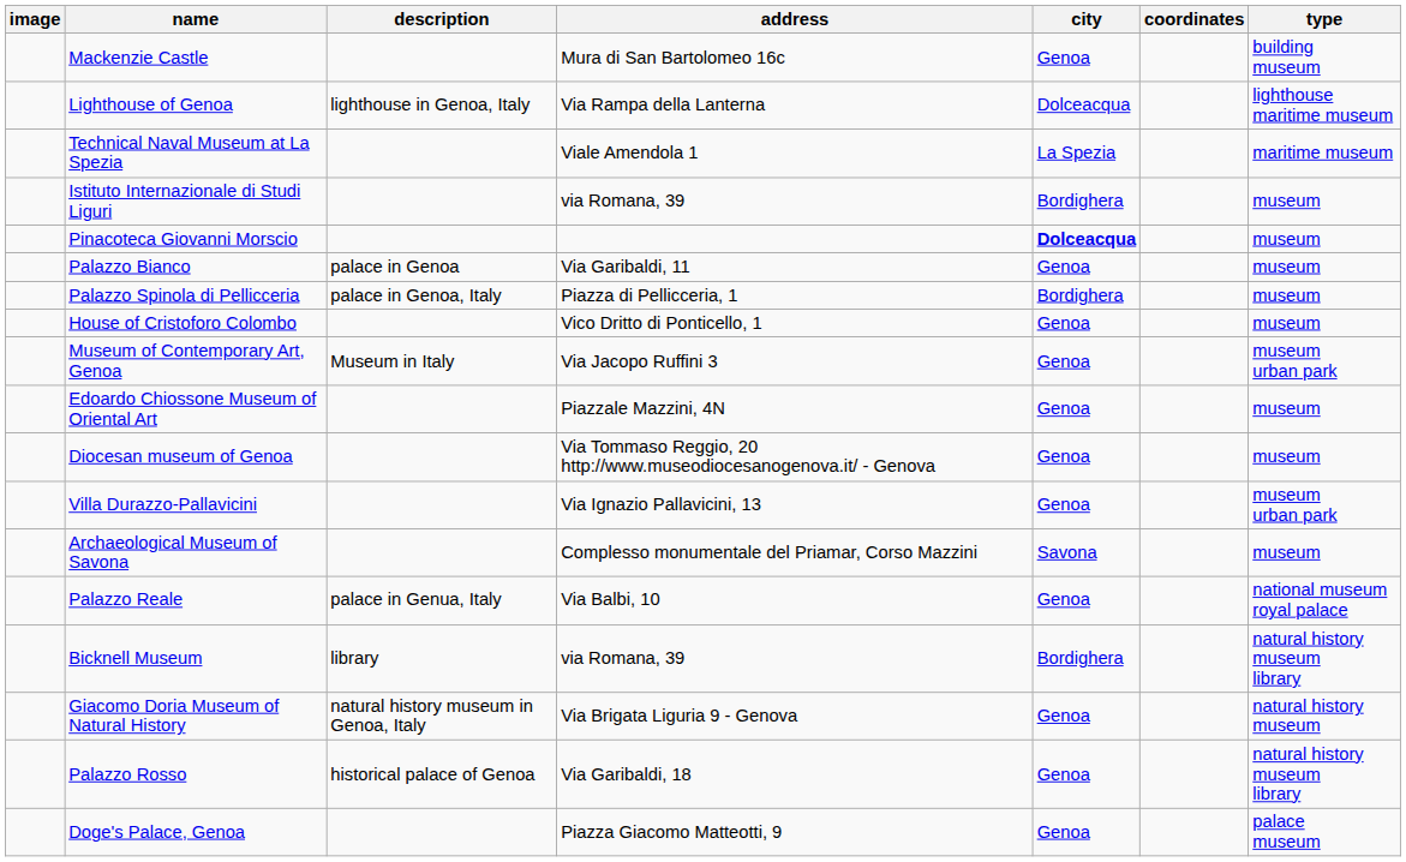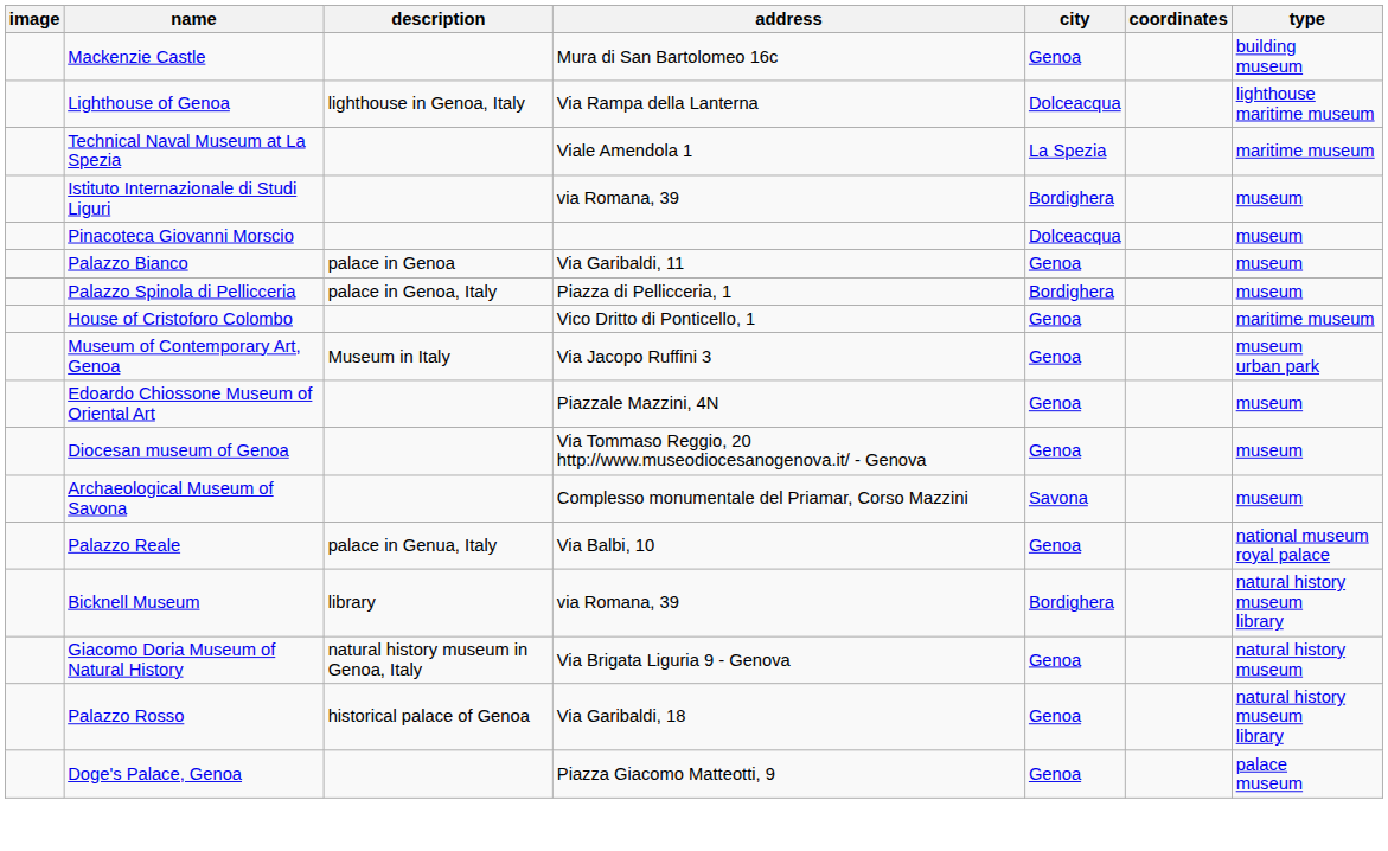 <table class='wikitable sortable' style='width:100%'>
 <tr>
 <th>image</th>
 <th>name</th>
 <th>description</th>
 <th>address</th>
 <th>city</th>
 <th>coordinates</th>
 <th>type</th>
 </tr>
 <tr>
 <td></td>
 <td><a href='#'>Mackenzie Castle</a></td>
 <td></td>
 <td>Mura di San Bartolomeo 16c</td>
 <td><a href='#'>Genoa</a></td>
 <td></td>
 <td><a href='#'>building</a><br><a href='#'>museum</a></td>
 </tr>
 <tr>
 <td></td>
 <td><a href='#'>Lighthouse of Genoa</a></td>
 <td>lighthouse in Genoa, Italy</td>
 <td>Via Rampa della Lanterna</td>
 <td><a href='#'>Dolceacqua</a></td>
 <td></td>
 <td><a href='#'>lighthouse</a><br><a href='#'>maritime museum</a></td>
 </tr>
 <tr>
 <td></td>
 <td><a href='#'>Technical Naval Museum at La Spezia</a></td>
 <td></td>
 <td>Viale Amendola 1</td>
 <td><a href='#'>La Spezia</a></td>
 <td></td>
 <td><a href='#'>maritime museum</a></td>
 </tr>
 <tr>
 <td></td>
 <td><a href='#'>Istituto Internazionale di Studi Liguri</a></td>
 <td></td>
 <td>via Romana, 39</td>
 <td><a href='#'>Bordighera</a></td>
 <td></td>
 <td><a href='#'>museum</a></td>
 </tr>
 <tr>
 <td></td>
 <td><a href='#'>Pinacoteca Giovanni Morscio</a></td>
 <td></td>
 <td></td>
-<td><strong><a href='#'>Dolceacqua</a></strong></td>
+<td><a href='#'>Dolceacqua</a></td>
 <td></td>
 <td><a href='#'>museum</a></td>
 </tr>
 <tr>
 <td></td>
 <td><a href='#'>Palazzo Bianco</a></td>
 <td>palace in Genoa</td>
 <td>Via Garibaldi, 11</td>
 <td><a href='#'>Genoa</a></td>
 <td></td>
 <td><a href='#'>museum</a></td>
 </tr>
 <tr>
 <td></td>
 <td><a href='#'>Palazzo Spinola di Pellicceria</a></td>
 <td>palace in Genoa, Italy</td>
 <td>Piazza di Pellicceria, 1</td>
 <td><a href='#'>Bordighera</a></td>
 <td></td>
 <td><a href='#'>museum</a></td>
 </tr>
 <tr>
 <td></td>
 <td><a href='#'>House of Cristoforo Colombo</a></td>
 <td></td>
 <td>Vico Dritto di Ponticello, 1</td>
 <td><a href='#'>Genoa</a></td>
 <td></td>
-<td><a href='#'>museum</a></td>
+<td><a href='#'>maritime museum</a></td>
 </tr>
 <tr>
 <td></td>
 <td><a href='#'>Museum of Contemporary Art, Genoa</a></td>
 <td>Museum in Italy</td>
 <td>Via Jacopo Ruffini 3</td>
 <td><a href='#'>Genoa</a></td>
 <td></td>
 <td><a href='#'>museum</a><br><a href='#'>urban park</a></td>
 </tr>
 <tr>
 <td></td>
 <td><a href='#'>Edoardo Chiossone Museum of Oriental Art</a></td>
 <td></td>
 <td>Piazzale Mazzini, 4N</td>
 <td><a href='#'>Genoa</a></td>
 <td></td>
 <td><a href='#'>museum</a></td>
 </tr>
 <tr>
 <td></td>
 <td><a href='#'>Diocesan museum of Genoa</a></td>
 <td></td>
 <td>Via Tommaso Reggio, 20 http://www.museodiocesanogenova.it/ - Genova</td>
 <td><a href='#'>Genoa</a></td>
 <td></td>
 <td><a href='#'>museum</a></td>
-</tr>
-<tr>
-<td></td>
-<td><a href='#'>Villa Durazzo-Pallavicini</a></td>
-<td></td>
-<td>Via Ignazio Pallavicini, 13</td>
-<td><a href='#'>Genoa</a></td>
-<td></td>
-<td><a href='#'>museum</a><br><a href='#'>urban park</a></td>
 </tr>
 <tr>
 <td></td>
 <td><a href='#'>Archaeological Museum of Savona</a></td>
 <td></td>
 <td>Complesso monumentale del Priamar, Corso Mazzini</td>
 <td><a href='#'>Savona</a></td>
 <td></td>
 <td><a href='#'>museum</a></td>
 </tr>
 <tr>
 <td></td>
 <td><a href='#'>Palazzo Reale</a></td>
 <td>palace in Genua, Italy</td>
 <td>Via Balbi, 10</td>
 <td><a href='#'>Genoa</a></td>
 <td></td>
 <td><a href='#'>national museum</a><br><a href='#'>royal palace</a></td>
 </tr>
 <tr>
 <td></td>
 <td><a href='#'>Bicknell Museum</a></td>
 <td>library</td>
 <td>via Romana, 39</td>
 <td><a href='#'>Bordighera</a></td>
 <td></td>
 <td><a href='#'>natural history museum</a><br><a href='#'>library</a></td>
 </tr>
 <tr>
 <td></td>
 <td><a href='#'>Giacomo Doria Museum of Natural History</a></td>
 <td>natural history museum in Genoa, Italy</td>
 <td>Via Brigata Liguria 9 - Genova</td>
 <td><a href='#'>Genoa</a></td>
 <td></td>
 <td><a href='#'>natural history museum</a></td>
 </tr>
 <tr>
 <td></td>
 <td><a href='#'>Palazzo Rosso</a></td>
 <td>historical palace of Genoa</td>
 <td>Via Garibaldi, 18</td>
 <td><a href='#'>Genoa</a></td>
 <td></td>
 <td><a href='#'>natural history museum</a><br><a href='#'>library</a></td>
 </tr>
 <tr>
 <td></td>
 <td><a href='#'>Doge's Palace, Genoa</a></td>
 <td></td>
 <td>Piazza Giacomo Matteotti, 9</td>
 <td><a href='#'>Genoa</a></td>
 <td></td>
 <td><a href='#'>palace</a><br><a href='#'>museum</a></td>
 </tr>
 </table>
